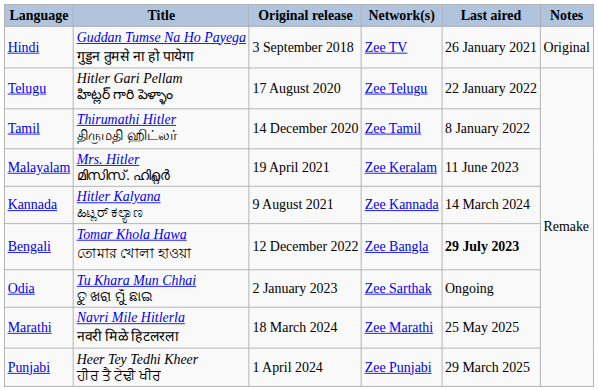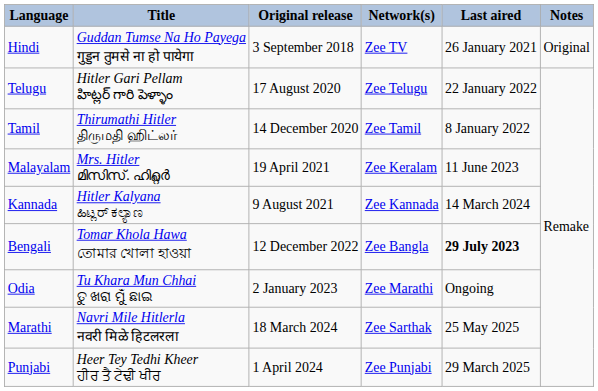 <table class="wikitable" style="text-align:left;">
 <tr>
 <th style="background:LightSteelBlue;">Language</th>
 <th style="background:LightSteelBlue;">Title</th>
 <th style="background:LightSteelBlue;">Original release</th>
 <th style="background:LightSteelBlue;">Network(s)</th>
 <th style="background:LightSteelBlue;">Last aired</th>
 <th style="background:LightSteelBlue;">Notes</th>
 </tr>
 <tr>
 <td><a href='#'>Hindi</a></td>
 <td><em><a href='#'>Guddan Tumse Na Ho Payega</a></em> <br> गुड्डन तुमसे ना हो पायेगा</td>
 <td>3 September 2018</td>
 <td><a href='#'>Zee TV</a></td>
 <td>26 January 2021</td>
 <td>Original</td>
 </tr>
 <tr>
 <td><a href='#'>Telugu</a></td>
 <td><em>Hitler Gari Pellam</em> <br> హిట్లర్ గారి పెళ్ళాం</td>
 <td>17 August 2020</td>
 <td><a href='#'>Zee Telugu</a></td>
 <td>22 January 2022</td>
 <td rowspan="8">Remake</td>
 </tr>
 <tr>
 <td><a href='#'>Tamil</a></td>
 <td><em><a href='#'>Thirumathi Hitler</a></em> <br> திருமதி ஹிட்லர்</td>
 <td>14 December 2020</td>
 <td><a href='#'>Zee Tamil</a></td>
 <td>8 January 2022</td>
 </tr>
 <tr>
 <td><a href='#'>Malayalam</a></td>
 <td><em><a href='#'>Mrs. Hitler</a></em> <br> മിസിസ്. ഹിറ്റ്ലർ</td>
 <td>19 April 2021</td>
 <td><a href='#'>Zee Keralam</a></td>
 <td>11 June 2023</td>
 </tr>
 <tr>
 <td><a href='#'>Kannada</a></td>
 <td><em><a href='#'>Hitler Kalyana</a></em> <br> ಹಿಟ್ಲರ್ ಕಲ್ಯಾಣ</td>
 <td>9 August 2021</td>
 <td><a href='#'>Zee Kannada</a></td>
 <td>14 March 2024</td>
 </tr>
 <tr>
 <td><a href='#'>Bengali</a></td>
 <td><em><a href='#'>Tomar Khola Hawa</a></em> <br> তোমার খোলা হাওয়া</td>
 <td>12 December 2022</td>
 <td><a href='#'>Zee Bangla</a></td>
 <td><strong>29 July 2023</strong></td>
 </tr>
 <tr>
 <td><a href='#'>Odia</a></td>
 <td><em><a href='#'>Tu Khara Mun Chhai</a></em> <br> ତୁ ଖରା ମୁଁ ଛାଇ</td>
 <td>2 January 2023</td>
-<td><a href='#'>Zee Sarthak</a></td>
+<td><a href='#'>Zee Marathi</a></td>
 <td>Ongoing</td>
 </tr>
 <tr>
 <td><a href='#'>Marathi</a></td>
 <td><em><a href='#'>Navri Mile Hitlerla</a></em> <br> नवरी मिळे हिटलरला</td>
 <td>18 March 2024</td>
-<td><a href='#'>Zee Marathi</a></td>
+<td><a href='#'>Zee Sarthak</a></td>
 <td>25 May 2025</td>
 </tr>
 <tr>
 <td><a href='#'>Punjabi</a></td>
 <td><em>Heer Tey Tedhi Kheer</em> <br> ਹੀਰ ਤੈ ਟੇਢੀ ਖੀਰ</td>
 <td>1 April 2024</td>
 <td><a href='#'>Zee Punjabi</a></td>
 <td>29 March 2025</td>
 </tr>
 </table>
